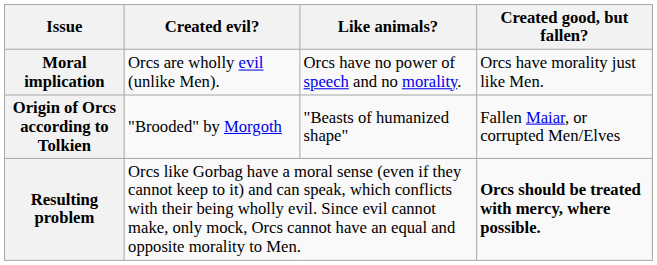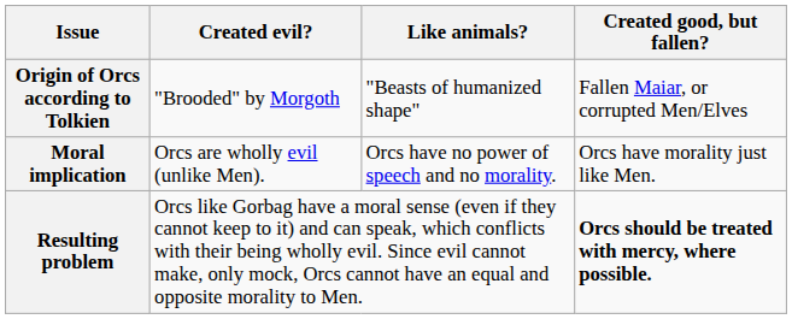 <table class="wikitable" style="margin-left: auto; margin-right: auto; border: none;">
 <tr>
 <th scope="col" style="width: 140px;">Issue</th>
 <th scope="col" style="width: 260px;">Created evil?</th>
 <th scope="col" style="width: 260px;">Like animals?</th>
 <th scope="col" style="width: 260px;">Created good, but fallen?</th>
 </tr>
 <tr>
+<th>Origin of Orcs<br>according to Tolkien</th>
+<td>"Brooded" by <a href='#'>Morgoth</a></td>
+<td>"Beasts of humanized shape"</td>
+<td>Fallen <a href='#'>Maiar</a>, or corrupted Men/Elves</td>
+</tr>
+<tr>
 <th>Moral implication</th>
 <td>Orcs are wholly <a href='#'>evil</a> (unlike Men).</td>
 <td>Orcs have no power of <a href='#'>speech</a> and no <a href='#'>morality</a>.</td>
 <td>Orcs have morality just like Men.</td>
-</tr>
-<tr>
-<th>Origin of Orcs<br>according to Tolkien</th>
-<td>"Brooded" by <a href='#'>Morgoth</a></td>
-<td>"Beasts of humanized shape"</td>
-<td>Fallen <a href='#'>Maiar</a>, or corrupted Men/Elves</td>
 </tr>
 <tr>
 <th>Resulting problem</th>
 <td colspan=2>Orcs like Gorbag have a moral sense (even if they cannot keep to it) and can speak, which conflicts with their being wholly evil. Since evil cannot make, only mock, Orcs cannot have an equal and opposite morality to Men.</td>
 <td><strong>Orcs should be treated with mercy, where possible.</strong></td>
 </tr>
 </table>
